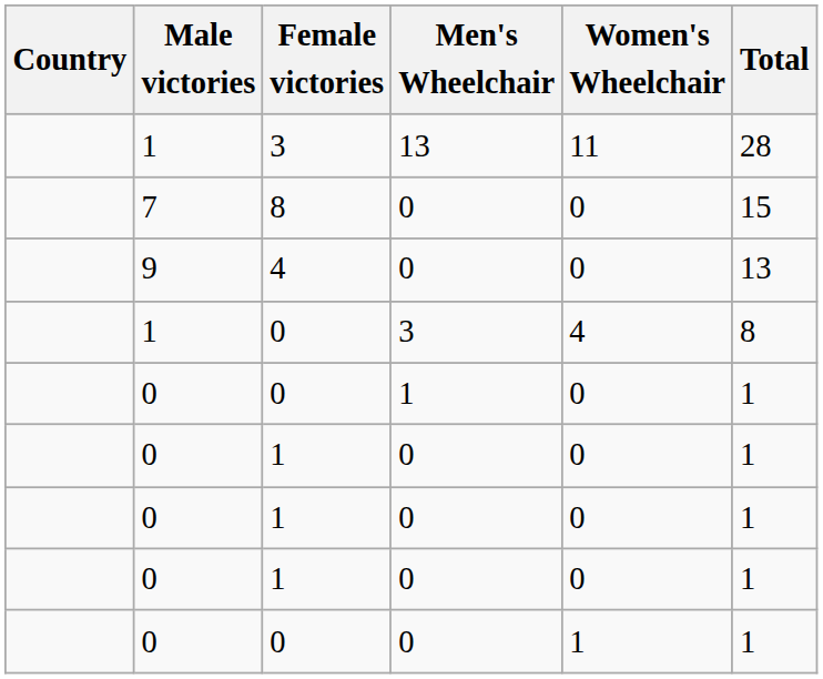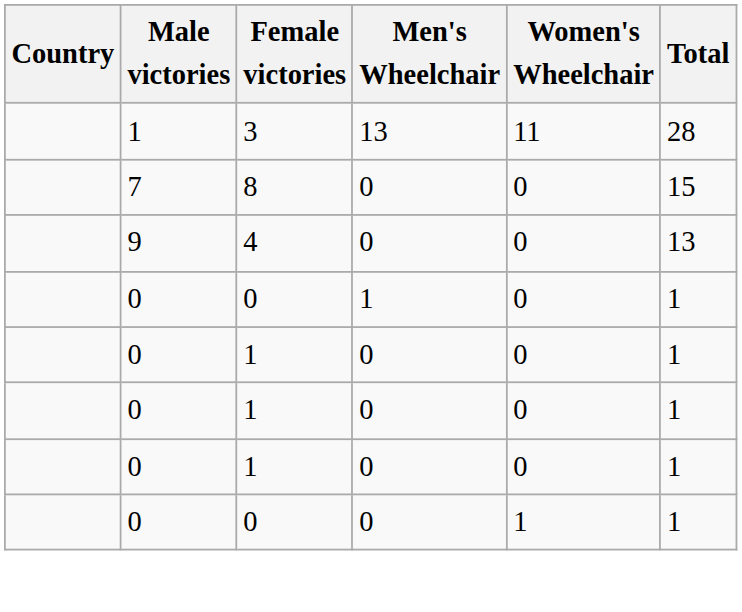 <table class="wikitable sortable" style="font-size:1.00em; line-height:1.5em;">
 <tr>
 <th>Country</th>
 <th>Male<br>victories</th>
 <th>Female<br>victories</th>
 <th>Men's<br>Wheelchair</th>
 <th>Women's<br> Wheelchair</th>
 <th>Total</th>
 </tr>
 <tr>
 <td></td>
 <td>1</td>
 <td>3</td>
 <td>13</td>
 <td>11</td>
 <td>28</td>
 </tr>
 <tr>
 <td></td>
 <td>7</td>
 <td>8</td>
 <td>0</td>
 <td>0</td>
 <td>15</td>
 </tr>
 <tr>
 <td></td>
 <td>9</td>
 <td>4</td>
 <td>0</td>
 <td>0</td>
 <td>13</td>
-</tr>
-<tr>
-<td></td>
-<td>1</td>
-<td>0</td>
-<td>3</td>
-<td>4</td>
-<td>8</td>
 </tr>
 <tr>
 <td></td>
 <td>0</td>
 <td>0</td>
 <td>1</td>
 <td>0</td>
 <td>1</td>
 </tr>
 <tr>
 <td></td>
 <td>0</td>
 <td>1</td>
 <td>0</td>
 <td>0</td>
 <td>1</td>
 </tr>
 <tr>
 <td></td>
 <td>0</td>
 <td>1</td>
 <td>0</td>
 <td>0</td>
 <td>1</td>
 </tr>
 <tr>
 <td></td>
 <td>0</td>
 <td>1</td>
 <td>0</td>
 <td>0</td>
 <td>1</td>
 </tr>
 <tr>
 <td></td>
 <td>0</td>
 <td>0</td>
 <td>0</td>
 <td>1</td>
 <td>1</td>
 </tr>
 </table>
